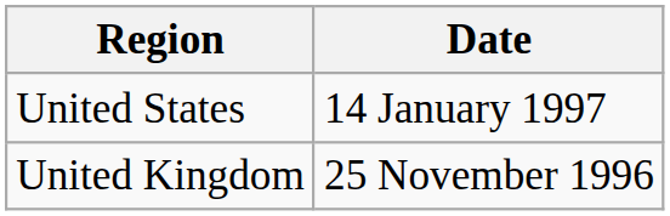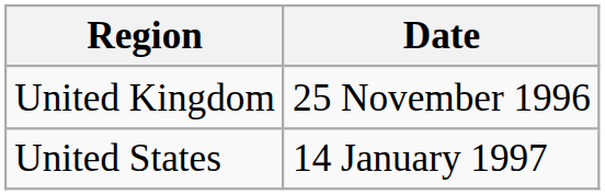 <table class="wikitable">
 <tr>
 <th>Region</th>
 <th>Date</th>
 </tr>
 <tr>
+<td>United Kingdom</td>
+<td>25 November 1996</td>
+</tr>
+<tr>
 <td>United States</td>
 <td>14 January 1997</td>
 </tr>
-<tr>
-<td>United Kingdom</td>
-<td>25 November 1996</td>
-</tr>
 </table>
